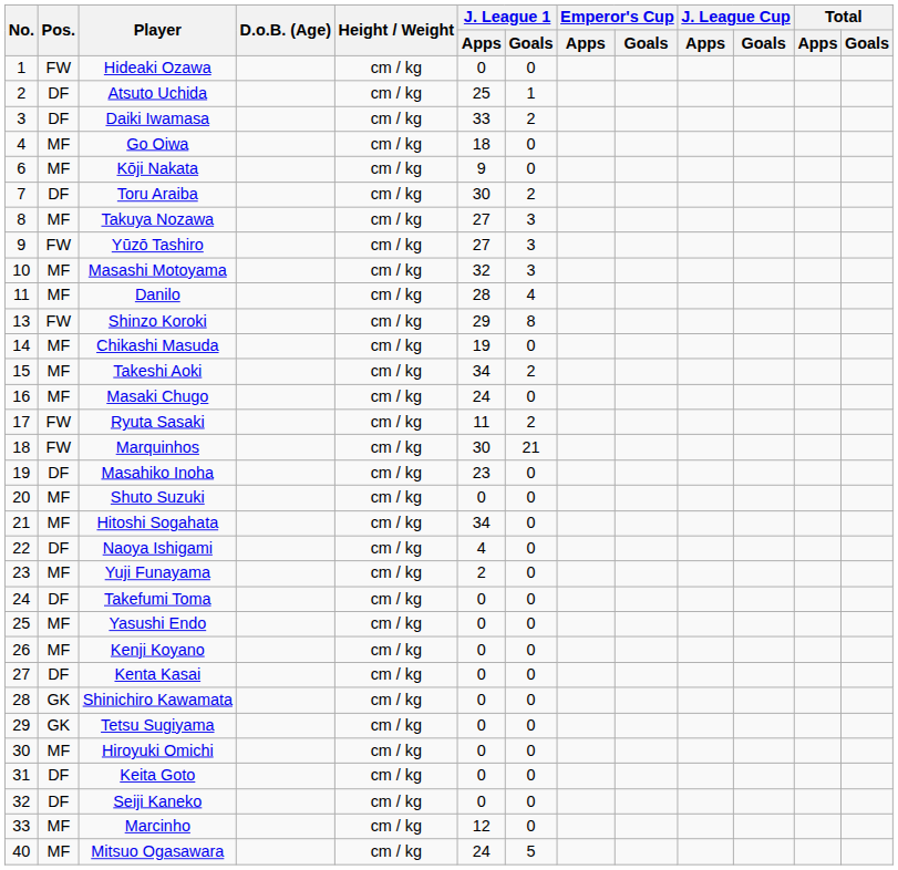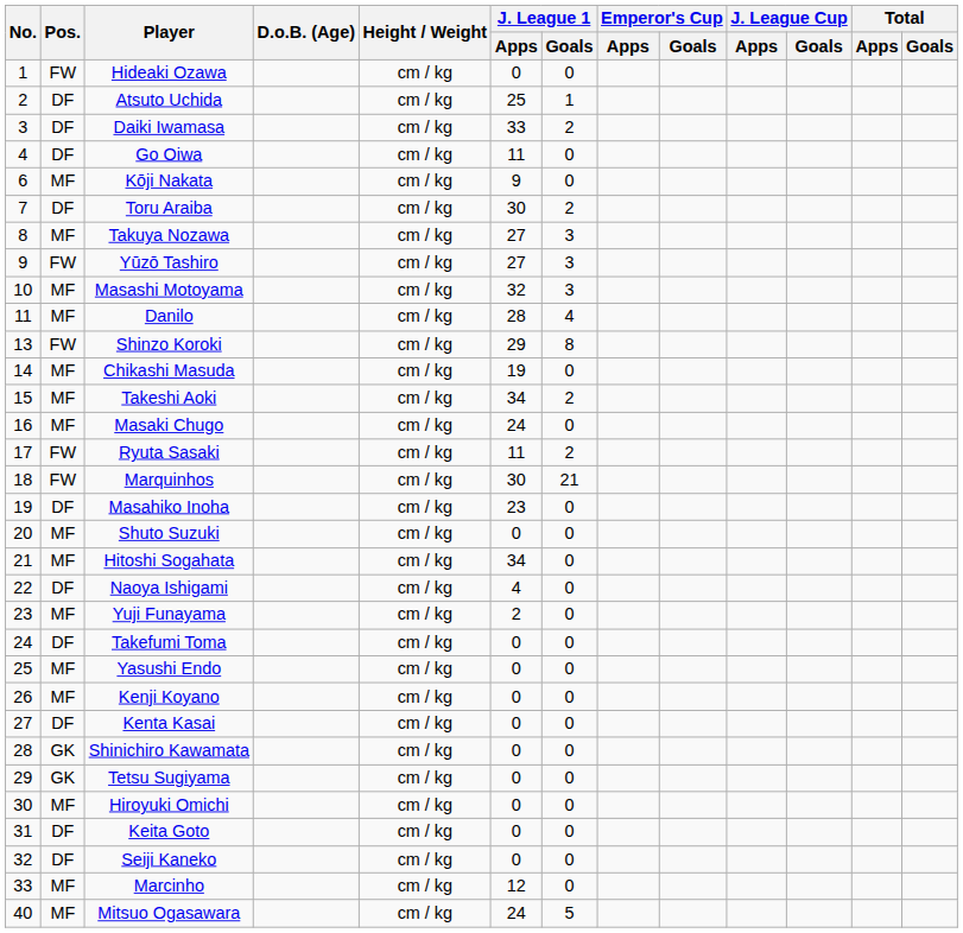 <table class="wikitable" style="text-align:center;">
 <tr>
 <th rowspan="2">No.</th>
 <th rowspan="2">Pos.</th>
 <th rowspan="2">Player</th>
 <th rowspan="2">D.o.B. (Age)</th>
 <th rowspan="2">Height / Weight</th>
 <th colspan="2"><a href='#'>J. League 1</a></th>
 <th colspan="2"><a href='#'>Emperor's Cup</a></th>
 <th colspan="2"><a href='#'>J. League Cup</a></th>
 <th colspan="2">Total</th>
 </tr>
 <tr>
 <th>Apps</th>
 <th>Goals</th>
 <th>Apps</th>
 <th>Goals</th>
 <th>Apps</th>
 <th>Goals</th>
 <th>Apps</th>
 <th>Goals</th>
 </tr>
 <tr>
 <td>1</td>
 <td>FW</td>
 <td><a href='#'>Hideaki Ozawa</a></td>
 <td></td>
 <td>cm / kg</td>
 <td>0</td>
 <td>0</td>
 <td></td>
 <td></td>
 <td></td>
 <td></td>
 <td></td>
 <td></td>
 </tr>
 <tr>
 <td>2</td>
 <td>DF</td>
 <td><a href='#'>Atsuto Uchida</a></td>
 <td></td>
 <td>cm / kg</td>
 <td>25</td>
 <td>1</td>
 <td></td>
 <td></td>
 <td></td>
 <td></td>
 <td></td>
 <td></td>
 </tr>
 <tr>
 <td>3</td>
 <td>DF</td>
 <td><a href='#'>Daiki Iwamasa</a></td>
 <td></td>
 <td>cm / kg</td>
 <td>33</td>
 <td>2</td>
 <td></td>
 <td></td>
 <td></td>
 <td></td>
 <td></td>
 <td></td>
 </tr>
 <tr>
 <td>4</td>
-<td>MF</td>
+<td>DF</td>
 <td><a href='#'>Go Oiwa</a></td>
 <td></td>
 <td>cm / kg</td>
-<td>18</td>
+<td>11</td>
 <td>0</td>
 <td></td>
 <td></td>
 <td></td>
 <td></td>
 <td></td>
 <td></td>
 </tr>
 <tr>
 <td>6</td>
 <td>MF</td>
 <td><a href='#'>Kōji Nakata</a></td>
 <td></td>
 <td>cm / kg</td>
 <td>9</td>
 <td>0</td>
 <td></td>
 <td></td>
 <td></td>
 <td></td>
 <td></td>
 <td></td>
 </tr>
 <tr>
 <td>7</td>
 <td>DF</td>
 <td><a href='#'>Toru Araiba</a></td>
 <td></td>
 <td>cm / kg</td>
 <td>30</td>
 <td>2</td>
 <td></td>
 <td></td>
 <td></td>
 <td></td>
 <td></td>
 <td></td>
 </tr>
 <tr>
 <td>8</td>
 <td>MF</td>
 <td><a href='#'>Takuya Nozawa</a></td>
 <td></td>
 <td>cm / kg</td>
 <td>27</td>
 <td>3</td>
 <td></td>
 <td></td>
 <td></td>
 <td></td>
 <td></td>
 <td></td>
 </tr>
 <tr>
 <td>9</td>
 <td>FW</td>
 <td><a href='#'>Yūzō Tashiro</a></td>
 <td></td>
 <td>cm / kg</td>
 <td>27</td>
 <td>3</td>
 <td></td>
 <td></td>
 <td></td>
 <td></td>
 <td></td>
 <td></td>
 </tr>
 <tr>
 <td>10</td>
 <td>MF</td>
 <td><a href='#'>Masashi Motoyama</a></td>
 <td></td>
 <td>cm / kg</td>
 <td>32</td>
 <td>3</td>
 <td></td>
 <td></td>
 <td></td>
 <td></td>
 <td></td>
 <td></td>
 </tr>
 <tr>
 <td>11</td>
 <td>MF</td>
 <td><a href='#'>Danilo</a></td>
 <td></td>
 <td>cm / kg</td>
 <td>28</td>
 <td>4</td>
 <td></td>
 <td></td>
 <td></td>
 <td></td>
 <td></td>
 <td></td>
 </tr>
 <tr>
 <td>13</td>
 <td>FW</td>
 <td><a href='#'>Shinzo Koroki</a></td>
 <td></td>
 <td>cm / kg</td>
 <td>29</td>
 <td>8</td>
 <td></td>
 <td></td>
 <td></td>
 <td></td>
 <td></td>
 <td></td>
 </tr>
 <tr>
 <td>14</td>
 <td>MF</td>
 <td><a href='#'>Chikashi Masuda</a></td>
 <td></td>
 <td>cm / kg</td>
 <td>19</td>
 <td>0</td>
 <td></td>
 <td></td>
 <td></td>
 <td></td>
 <td></td>
 <td></td>
 </tr>
 <tr>
 <td>15</td>
 <td>MF</td>
 <td><a href='#'>Takeshi Aoki</a></td>
 <td></td>
 <td>cm / kg</td>
 <td>34</td>
 <td>2</td>
 <td></td>
 <td></td>
 <td></td>
 <td></td>
 <td></td>
 <td></td>
 </tr>
 <tr>
 <td>16</td>
 <td>MF</td>
 <td><a href='#'>Masaki Chugo</a></td>
 <td></td>
 <td>cm / kg</td>
 <td>24</td>
 <td>0</td>
 <td></td>
 <td></td>
 <td></td>
 <td></td>
 <td></td>
 <td></td>
 </tr>
 <tr>
 <td>17</td>
 <td>FW</td>
 <td><a href='#'>Ryuta Sasaki</a></td>
 <td></td>
 <td>cm / kg</td>
 <td>11</td>
 <td>2</td>
 <td></td>
 <td></td>
 <td></td>
 <td></td>
 <td></td>
 <td></td>
 </tr>
 <tr>
 <td>18</td>
 <td>FW</td>
 <td><a href='#'>Marquinhos</a></td>
 <td></td>
 <td>cm / kg</td>
 <td>30</td>
 <td>21</td>
 <td></td>
 <td></td>
 <td></td>
 <td></td>
 <td></td>
 <td></td>
 </tr>
 <tr>
 <td>19</td>
 <td>DF</td>
 <td><a href='#'>Masahiko Inoha</a></td>
 <td></td>
 <td>cm / kg</td>
 <td>23</td>
 <td>0</td>
 <td></td>
 <td></td>
 <td></td>
 <td></td>
 <td></td>
 <td></td>
 </tr>
 <tr>
 <td>20</td>
 <td>MF</td>
 <td><a href='#'>Shuto Suzuki</a></td>
 <td></td>
 <td>cm / kg</td>
 <td>0</td>
 <td>0</td>
 <td></td>
 <td></td>
 <td></td>
 <td></td>
 <td></td>
 <td></td>
 </tr>
 <tr>
 <td>21</td>
 <td>MF</td>
 <td><a href='#'>Hitoshi Sogahata</a></td>
 <td></td>
 <td>cm / kg</td>
 <td>34</td>
 <td>0</td>
 <td></td>
 <td></td>
 <td></td>
 <td></td>
 <td></td>
 <td></td>
 </tr>
 <tr>
 <td>22</td>
 <td>DF</td>
 <td><a href='#'>Naoya Ishigami</a></td>
 <td></td>
 <td>cm / kg</td>
 <td>4</td>
 <td>0</td>
 <td></td>
 <td></td>
 <td></td>
 <td></td>
 <td></td>
 <td></td>
 </tr>
 <tr>
 <td>23</td>
 <td>MF</td>
 <td><a href='#'>Yuji Funayama</a></td>
 <td></td>
 <td>cm / kg</td>
 <td>2</td>
 <td>0</td>
 <td></td>
 <td></td>
 <td></td>
 <td></td>
 <td></td>
 <td></td>
 </tr>
 <tr>
 <td>24</td>
 <td>DF</td>
 <td><a href='#'>Takefumi Toma</a></td>
 <td></td>
 <td>cm / kg</td>
 <td>0</td>
 <td>0</td>
 <td></td>
 <td></td>
 <td></td>
 <td></td>
 <td></td>
 <td></td>
 </tr>
 <tr>
 <td>25</td>
 <td>MF</td>
 <td><a href='#'>Yasushi Endo</a></td>
 <td></td>
 <td>cm / kg</td>
 <td>0</td>
 <td>0</td>
 <td></td>
 <td></td>
 <td></td>
 <td></td>
 <td></td>
 <td></td>
 </tr>
 <tr>
 <td>26</td>
 <td>MF</td>
 <td><a href='#'>Kenji Koyano</a></td>
 <td></td>
 <td>cm / kg</td>
 <td>0</td>
 <td>0</td>
 <td></td>
 <td></td>
 <td></td>
 <td></td>
 <td></td>
 <td></td>
 </tr>
 <tr>
 <td>27</td>
 <td>DF</td>
 <td><a href='#'>Kenta Kasai</a></td>
 <td></td>
 <td>cm / kg</td>
 <td>0</td>
 <td>0</td>
 <td></td>
 <td></td>
 <td></td>
 <td></td>
 <td></td>
 <td></td>
 </tr>
 <tr>
 <td>28</td>
 <td>GK</td>
 <td><a href='#'>Shinichiro Kawamata</a></td>
 <td></td>
 <td>cm / kg</td>
 <td>0</td>
 <td>0</td>
 <td></td>
 <td></td>
 <td></td>
 <td></td>
 <td></td>
 <td></td>
 </tr>
 <tr>
 <td>29</td>
 <td>GK</td>
 <td><a href='#'>Tetsu Sugiyama</a></td>
 <td></td>
 <td>cm / kg</td>
 <td>0</td>
 <td>0</td>
 <td></td>
 <td></td>
 <td></td>
 <td></td>
 <td></td>
 <td></td>
 </tr>
 <tr>
 <td>30</td>
 <td>MF</td>
 <td><a href='#'>Hiroyuki Omichi</a></td>
 <td></td>
 <td>cm / kg</td>
 <td>0</td>
 <td>0</td>
 <td></td>
 <td></td>
 <td></td>
 <td></td>
 <td></td>
 <td></td>
 </tr>
 <tr>
 <td>31</td>
 <td>DF</td>
 <td><a href='#'>Keita Goto</a></td>
 <td></td>
 <td>cm / kg</td>
 <td>0</td>
 <td>0</td>
 <td></td>
 <td></td>
 <td></td>
 <td></td>
 <td></td>
 <td></td>
 </tr>
 <tr>
 <td>32</td>
 <td>DF</td>
 <td><a href='#'>Seiji Kaneko</a></td>
 <td></td>
 <td>cm / kg</td>
 <td>0</td>
 <td>0</td>
 <td></td>
 <td></td>
 <td></td>
 <td></td>
 <td></td>
 <td></td>
 </tr>
 <tr>
 <td>33</td>
 <td>MF</td>
 <td><a href='#'>Marcinho</a></td>
 <td></td>
 <td>cm / kg</td>
 <td>12</td>
 <td>0</td>
 <td></td>
 <td></td>
 <td></td>
 <td></td>
 <td></td>
 <td></td>
 </tr>
 <tr>
 <td>40</td>
 <td>MF</td>
 <td><a href='#'>Mitsuo Ogasawara</a></td>
 <td></td>
 <td>cm / kg</td>
 <td>24</td>
 <td>5</td>
 <td></td>
 <td></td>
 <td></td>
 <td></td>
 <td></td>
 <td></td>
 </tr>
 </table>
